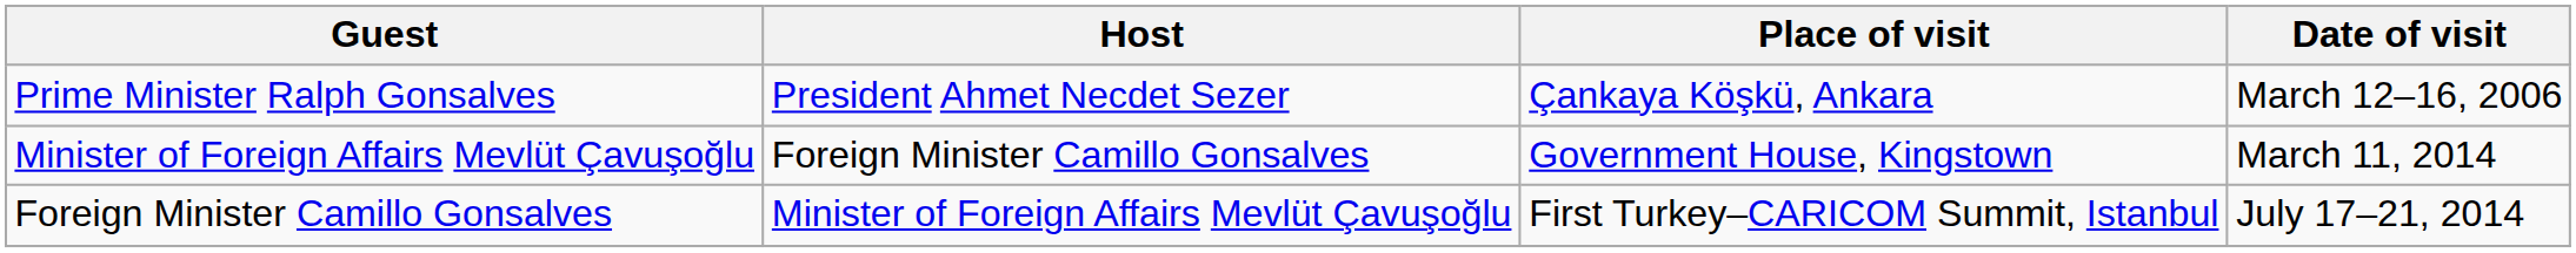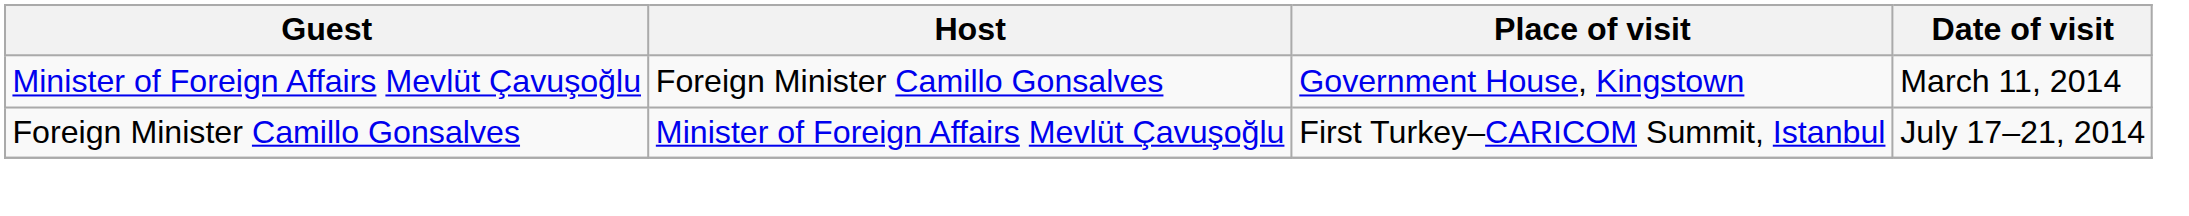 <table class="wikitable" border="1">
 <tr>
 <th>Guest</th>
 <th>Host</th>
 <th>Place of visit</th>
 <th>Date of visit</th>
-</tr>
-<tr>
-<td> <a href='#'>Prime Minister</a> <a href='#'>Ralph Gonsalves</a></td>
-<td> <a href='#'>President</a> <a href='#'>Ahmet Necdet Sezer</a></td>
-<td><a href='#'>Çankaya Köşkü</a>, <a href='#'>Ankara</a></td>
-<td>March 12–16, 2006</td>
 </tr>
 <tr>
 <td> <a href='#'>Minister of Foreign Affairs</a> <a href='#'>Mevlüt Çavuşoğlu</a></td>
 <td> Foreign Minister <a href='#'>Camillo Gonsalves</a></td>
 <td><a href='#'>Government House</a>, <a href='#'>Kingstown</a></td>
 <td>March 11, 2014</td>
 </tr>
 <tr>
 <td> Foreign Minister <a href='#'>Camillo Gonsalves</a></td>
 <td> <a href='#'>Minister of Foreign Affairs</a> <a href='#'>Mevlüt Çavuşoğlu</a></td>
 <td>First Turkey–<a href='#'>CARICOM</a> Summit, <a href='#'>Istanbul</a></td>
 <td>July 17–21, 2014</td>
 </tr>
 <tr>
 </tr>
 </table>
